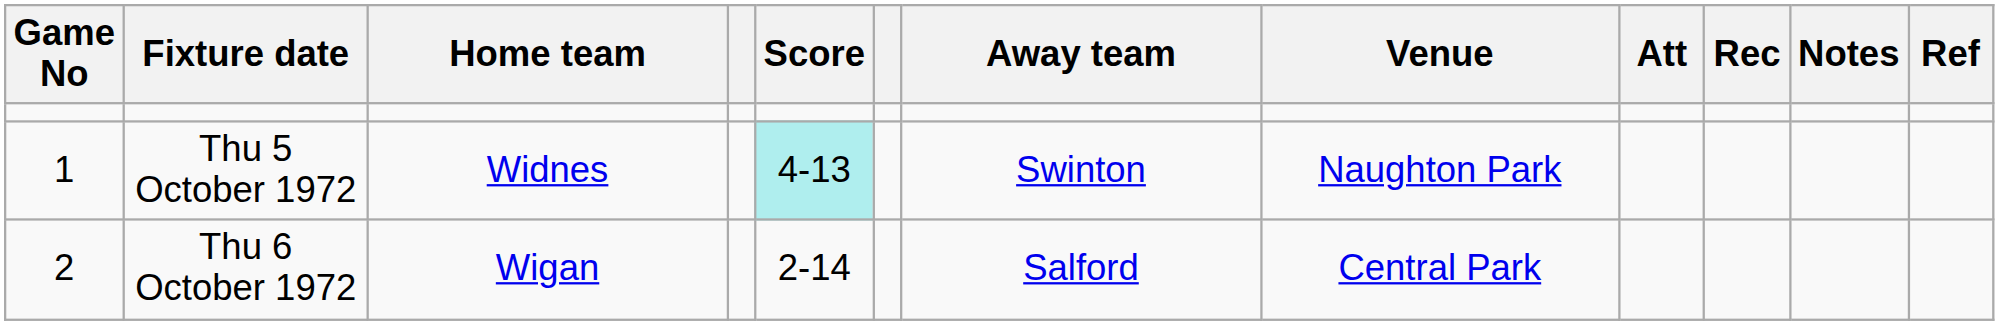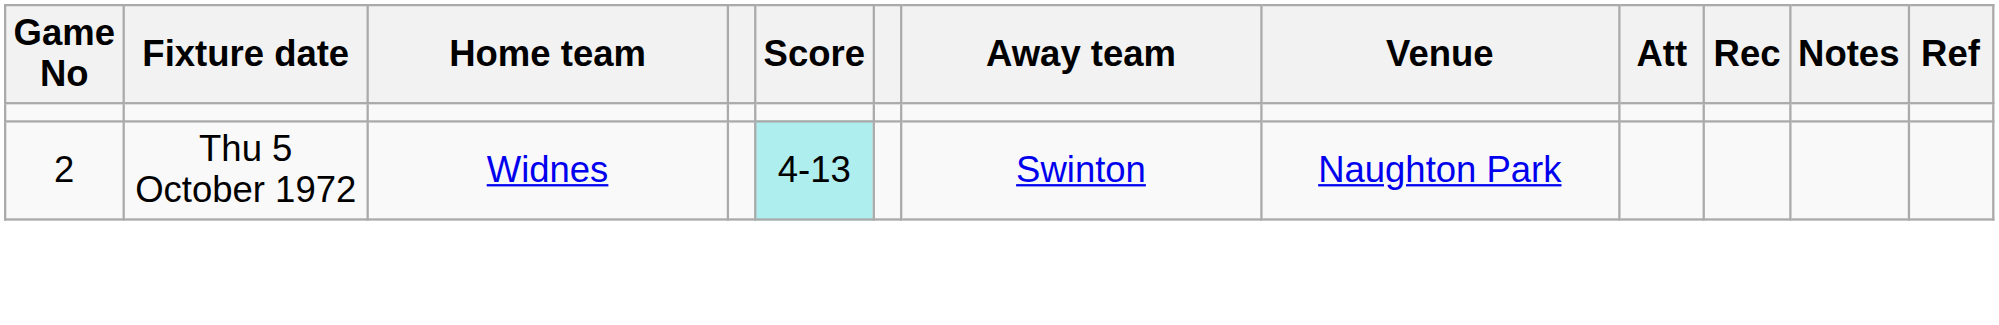 <table class="wikitable" style="text-align:center;">
 <tr>
 <th width=20 abbr="No">Game No</th>
 <th width=100 abbr="Date">Fixture date</th>
 <th width=150 abbr="Home team">Home team</th>
 <th width=5 abbr="space"></th>
 <th width=20 abbr="Score">Score</th>
 <th width=5 abbr="space"></th>
 <th width=150 abbr="Away team">Away team</th>
 <th width=150 abbr="Venue">Venue</th>
 <th width=30 abbr="Att">Att</th>
 <th width=30 abbr="Rec">Rec</th>
 <th width=20 abbr="Notes">Notes</th>
 <th width=30 abbr="Ref">Ref</th>
 </tr>
 <tr>
 <td></td>
 <td></td>
 <td></td>
 <td></td>
 <td></td>
 <td></td>
 <td></td>
 <td></td>
 <td></td>
 <td></td>
 <td></td>
 </tr>
 <tr>
-<td>1</td>
+<td>2</td>
 <td>Thu 5 October 1972</td>
 <td><a href='#'>Widnes</a></td>
 <td></td>
 <td style="background: paleturquoise;">4-13</td>
 <td></td>
 <td><a href='#'>Swinton</a></td>
 <td><a href='#'>Naughton Park</a></td>
 <td></td>
 <td></td>
 <td></td>
 <td></td>
 </tr>
-<tr>
-<td>2</td>
-<td>Thu 6 October 1972</td>
-<td><a href='#'>Wigan</a></td>
-<td></td>
-<td>2-14</td>
-<td></td>
-<td><a href='#'>Salford</a></td>
-<td><a href='#'>Central Park</a></td>
-<td></td>
-<td></td>
-<td></td>
-<td></td>
-</tr>
 </table>
